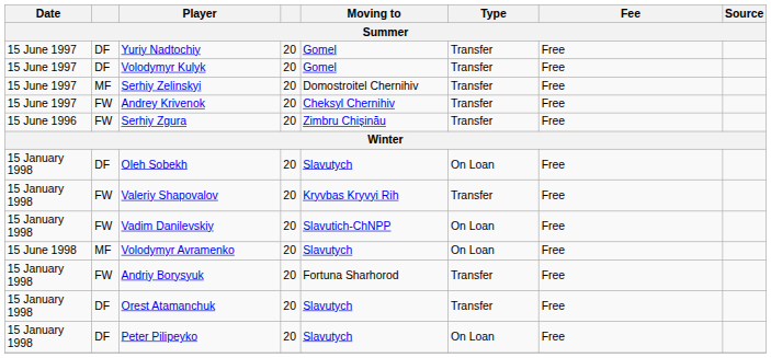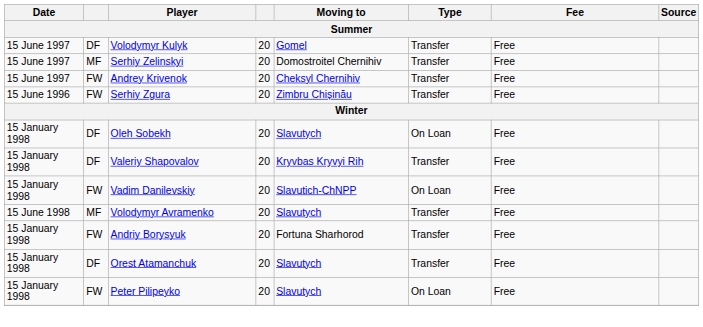 <table class="wikitable sortable">
 <tr>
 <th style="width:115px;">Date</th>
 <th style="width:30px;"></th>
 <th style="width:220px;">Player</th>
 <th style="width:20px;"></th>
 <th style="width:200px;">Moving to</th>
 <th style="width:120px;" class="unsortable">Type</th>
 <th style="width:250px;" class="unsortable">Fee</th>
 <th style="width:20px;">Source</th>
 </tr>
 <tr>
 <th colspan=8>Summer</th>
-</tr>
-<tr>
-<td>15 June 1997</td>
-<td>DF</td>
-<td> <a href='#'>Yuriy Nadtochiy</a></td>
-<td>20</td>
-<td> <a href='#'>Gomel</a></td>
-<td>Transfer</td>
-<td>Free</td>
-<td></td>
 </tr>
 <tr>
 <td>15 June 1997</td>
 <td>DF</td>
 <td> <a href='#'>Volodymyr Kulyk</a></td>
 <td>20</td>
 <td> <a href='#'>Gomel</a></td>
 <td>Transfer</td>
 <td>Free</td>
 <td></td>
 </tr>
 <tr>
 <td>15 June 1997</td>
 <td>MF</td>
 <td> <a href='#'>Serhiy Zelinskyi</a></td>
 <td>20</td>
 <td> Domostroitel Chernihiv</td>
 <td>Transfer</td>
 <td>Free</td>
 <td></td>
 </tr>
 <tr>
 <td>15 June 1997</td>
 <td>FW</td>
 <td> <a href='#'>Andrey Krivenok</a></td>
 <td>20</td>
 <td> <a href='#'>Cheksyl Chernihiv</a></td>
 <td>Transfer</td>
 <td>Free</td>
 <td></td>
 </tr>
 <tr>
 <td>15 June 1996</td>
 <td>FW</td>
 <td> <a href='#'>Serhiy Zgura</a></td>
 <td>20</td>
 <td> <a href='#'>Zimbru Chișinău</a></td>
 <td>Transfer</td>
 <td>Free</td>
 <td></td>
 </tr>
 <tr>
 <th colspan=8>Winter</th>
 </tr>
 <tr>
 <td>15 January 1998</td>
 <td>DF</td>
 <td> <a href='#'>Oleh Sobekh</a></td>
 <td>20</td>
 <td> <a href='#'>Slavutych</a></td>
 <td>On Loan</td>
 <td>Free</td>
 <td></td>
 </tr>
 <tr>
 <td>15 January 1998</td>
-<td>FW</td>
+<td>DF</td>
 <td> <a href='#'>Valeriy Shapovalov</a></td>
 <td>20</td>
 <td> <a href='#'>Kryvbas Kryvyi Rih</a></td>
 <td>Transfer</td>
 <td>Free</td>
 <td></td>
 </tr>
 <tr>
 <td>15 January 1998</td>
 <td>FW</td>
 <td> <a href='#'>Vadim Danilevskiy</a></td>
 <td>20</td>
 <td> <a href='#'>Slavutich-ChNPP</a></td>
 <td>On Loan</td>
 <td>Free</td>
 <td></td>
 </tr>
 <tr>
 <td>15 June 1998</td>
 <td>MF</td>
 <td> <a href='#'>Volodymyr Avramenko</a></td>
 <td>20</td>
 <td> <a href='#'>Slavutych</a></td>
-<td>On Loan</td>
+<td>Transfer</td>
 <td>Free</td>
 <td></td>
 </tr>
 <tr>
 <td>15 January 1998</td>
 <td>FW</td>
 <td> <a href='#'>Andriy Borysyuk</a></td>
 <td>20</td>
 <td> Fortuna Sharhorod</td>
 <td>Transfer</td>
 <td>Free</td>
 <td></td>
 </tr>
 <tr>
 <td>15 January 1998</td>
 <td>DF</td>
 <td> <a href='#'>Orest Atamanchuk</a></td>
 <td>20</td>
 <td> <a href='#'>Slavutych</a></td>
 <td>Transfer</td>
 <td>Free</td>
 <td></td>
 </tr>
 <tr>
 <td>15 January 1998</td>
-<td>DF</td>
+<td>FW</td>
 <td> <a href='#'>Peter Pilipeyko</a></td>
 <td>20</td>
 <td> <a href='#'>Slavutych</a></td>
 <td>On Loan</td>
 <td>Free</td>
 <td></td>
 </tr>
 <tr>
 </tr>
 </table>
